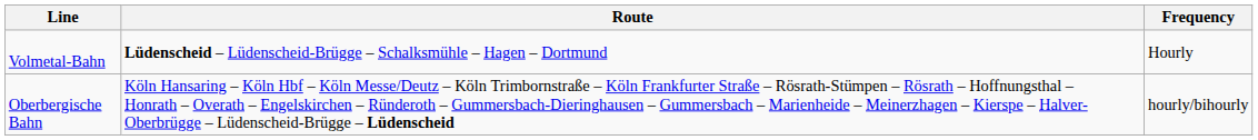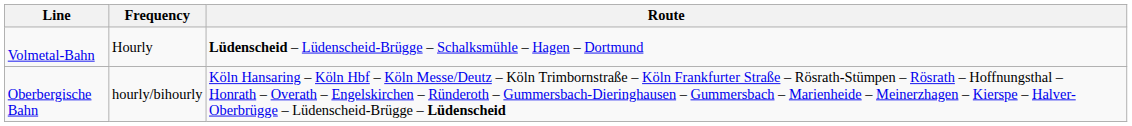 <table class="wikitable">
 <tr>
 <th>Line</th>
+<th>Frequency</th>
 <th>Route</th>
-<th>Frequency</th>
 </tr>
 <tr>
 <td><br><a href='#'>Volmetal-Bahn</a></td>
+<td>Hourly</td>
 <td><strong>Lüdenscheid</strong> – <a href='#'>Lüdenscheid-Brügge</a> – <a href='#'>Schalksmühle</a> – <a href='#'>Hagen</a> – <a href='#'>Dortmund</a></td>
-<td>Hourly</td>
 </tr>
 <tr>
 <td><br><a href='#'>Oberbergische Bahn</a></td>
+<td>hourly/bihourly</td>
 <td><a href='#'>Köln Hansaring</a> – <a href='#'>Köln Hbf</a> – <a href='#'>Köln Messe/Deutz</a> – Köln Trimbornstraße – <a href='#'>Köln Frankfurter Straße</a> – Rösrath-Stümpen – <a href='#'>Rösrath</a> – Hoffnungsthal – <a href='#'>Honrath</a> – <a href='#'>Overath</a> – <a href='#'>Engelskirchen</a> – <a href='#'>Ründeroth</a> – <a href='#'>Gummersbach-Dieringhausen</a> – <a href='#'>Gummersbach</a> – <a href='#'>Marienheide</a> – <a href='#'>Meinerzhagen</a> – <a href='#'>Kierspe</a> – <a href='#'>Halver-Oberbrügge</a> – Lüdenscheid-Brügge – <strong>Lüdenscheid</strong></td>
-<td>hourly/bihourly</td>
 </tr>
 </table>
